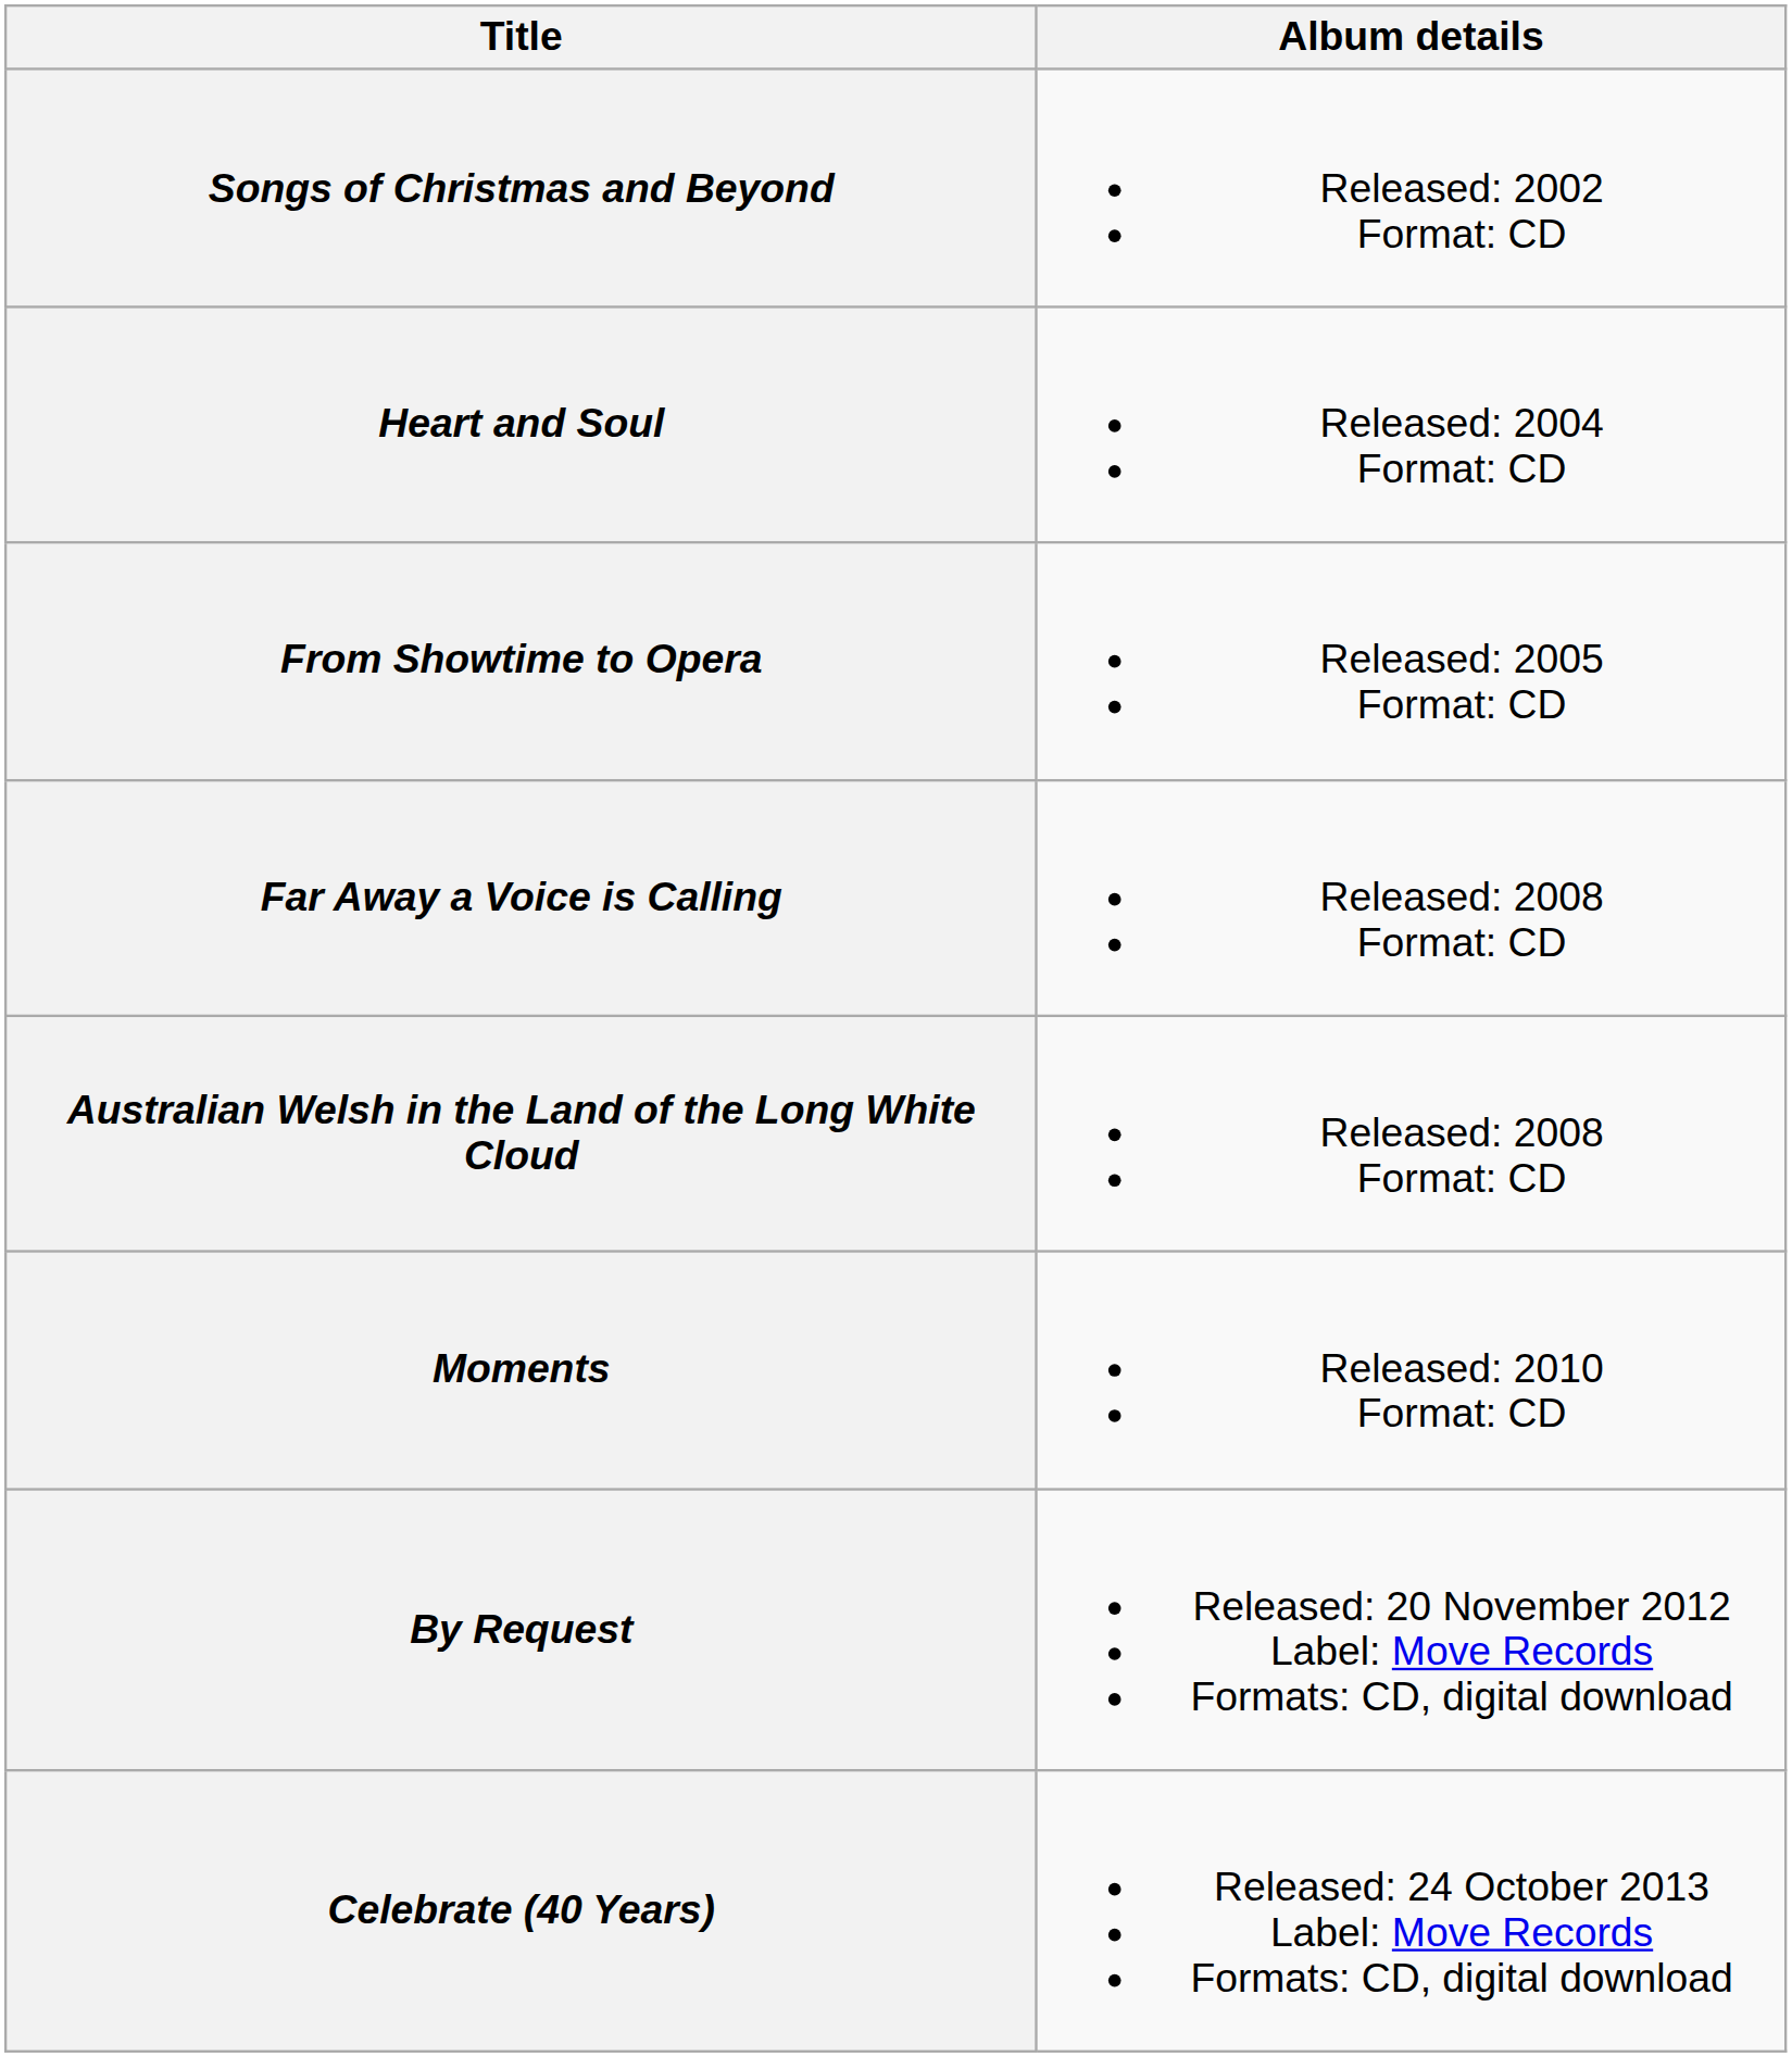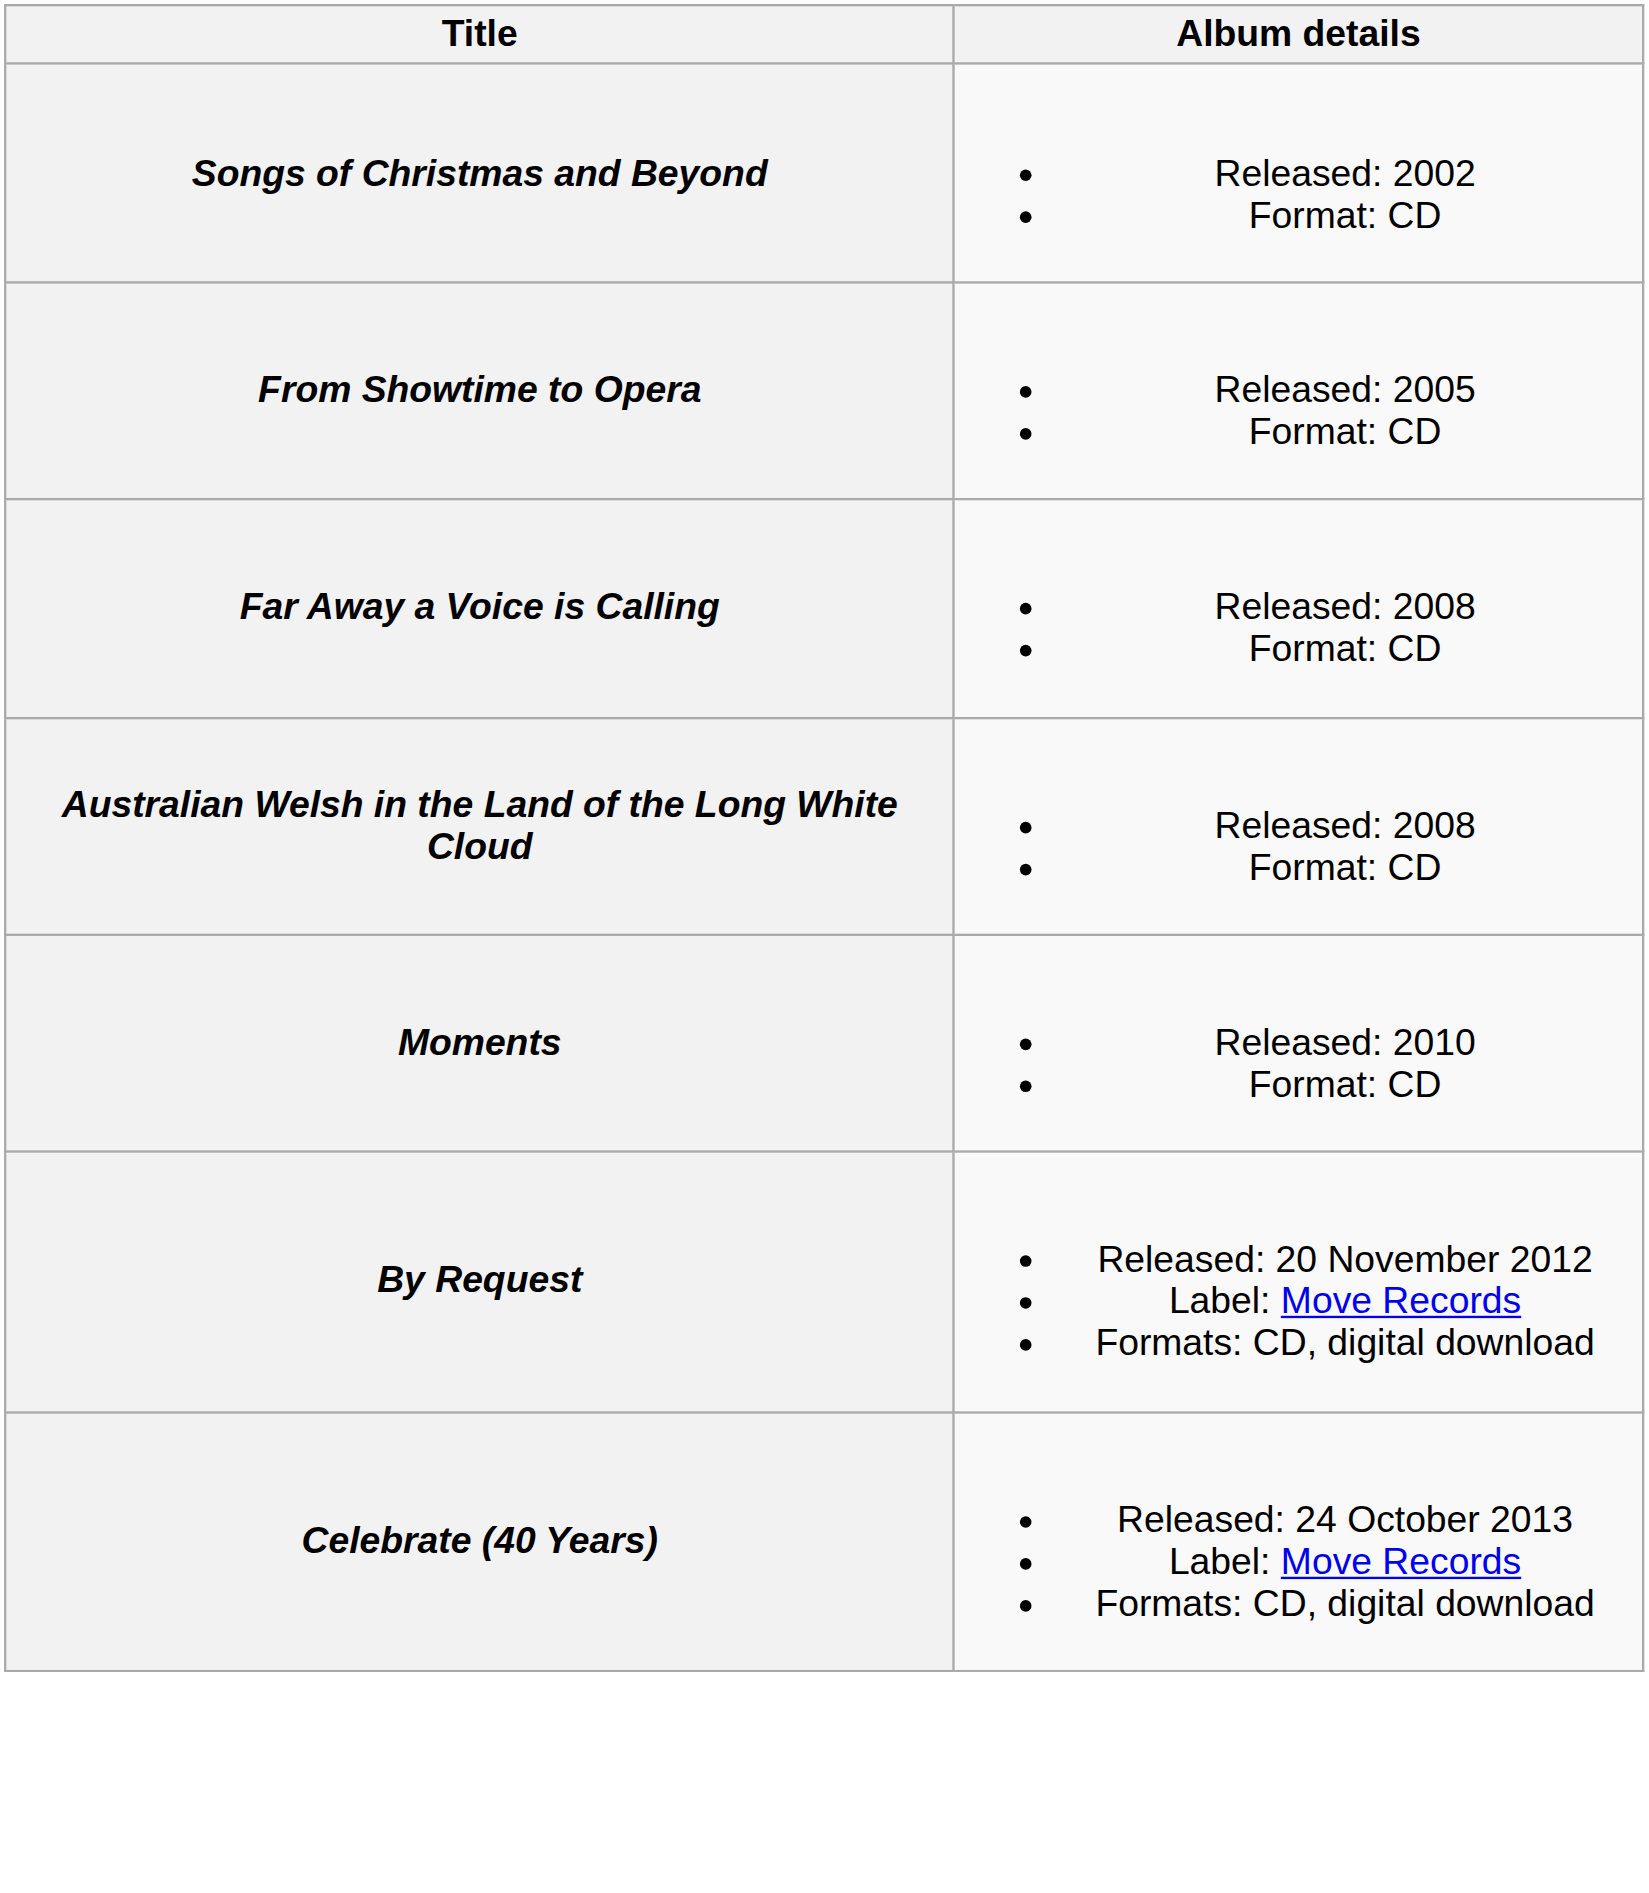 <table class="wikitable plainrowheaders" style="text-align:center;">
 <tr>
 <th scope="col" style="width:25em;">Title</th>
 <th scope="col" style="width:18em;">Album details</th>
 </tr>
 <tr>
 <th scope="row"><em>Songs of Christmas and Beyond</em></th>
 <td><br><ul><li>Released: 2002</li><li>Format: CD</li></ul></td>
-</tr>
-<tr>
-<th scope="row"><em>Heart and Soul</em></th>
-<td><br><ul><li>Released: 2004</li><li>Format: CD</li></ul></td>
 </tr>
 <tr>
 <th scope="row"><em>From Showtime to Opera</em></th>
 <td><br><ul><li>Released: 2005</li><li>Format: CD</li></ul></td>
 </tr>
 <tr>
 <th scope="row"><em>Far Away a Voice is Calling</em></th>
 <td><br><ul><li>Released: 2008</li><li>Format: CD</li></ul></td>
 </tr>
 <tr>
 <th scope="row"><em>Australian Welsh in the Land of the Long White Cloud</em></th>
 <td><br><ul><li>Released: 2008</li><li>Format: CD</li></ul></td>
 </tr>
 <tr>
 <th scope="row"><em>Moments</em></th>
 <td><br><ul><li>Released: 2010</li><li>Format: CD</li></ul></td>
 </tr>
 <tr>
 <th scope="row"><em>By Request</em></th>
 <td><br><ul><li>Released: 20 November 2012</li><li>Label: <a href='#'>Move Records</a></li><li>Formats: CD, digital download</li></ul></td>
 </tr>
 <tr>
 <th scope="row"><em>Celebrate (40 Years)</em></th>
 <td><br><ul><li>Released: 24 October 2013</li><li>Label: <a href='#'>Move Records</a></li><li>Formats: CD, digital download</li></ul></td>
 </tr>
 </table>
